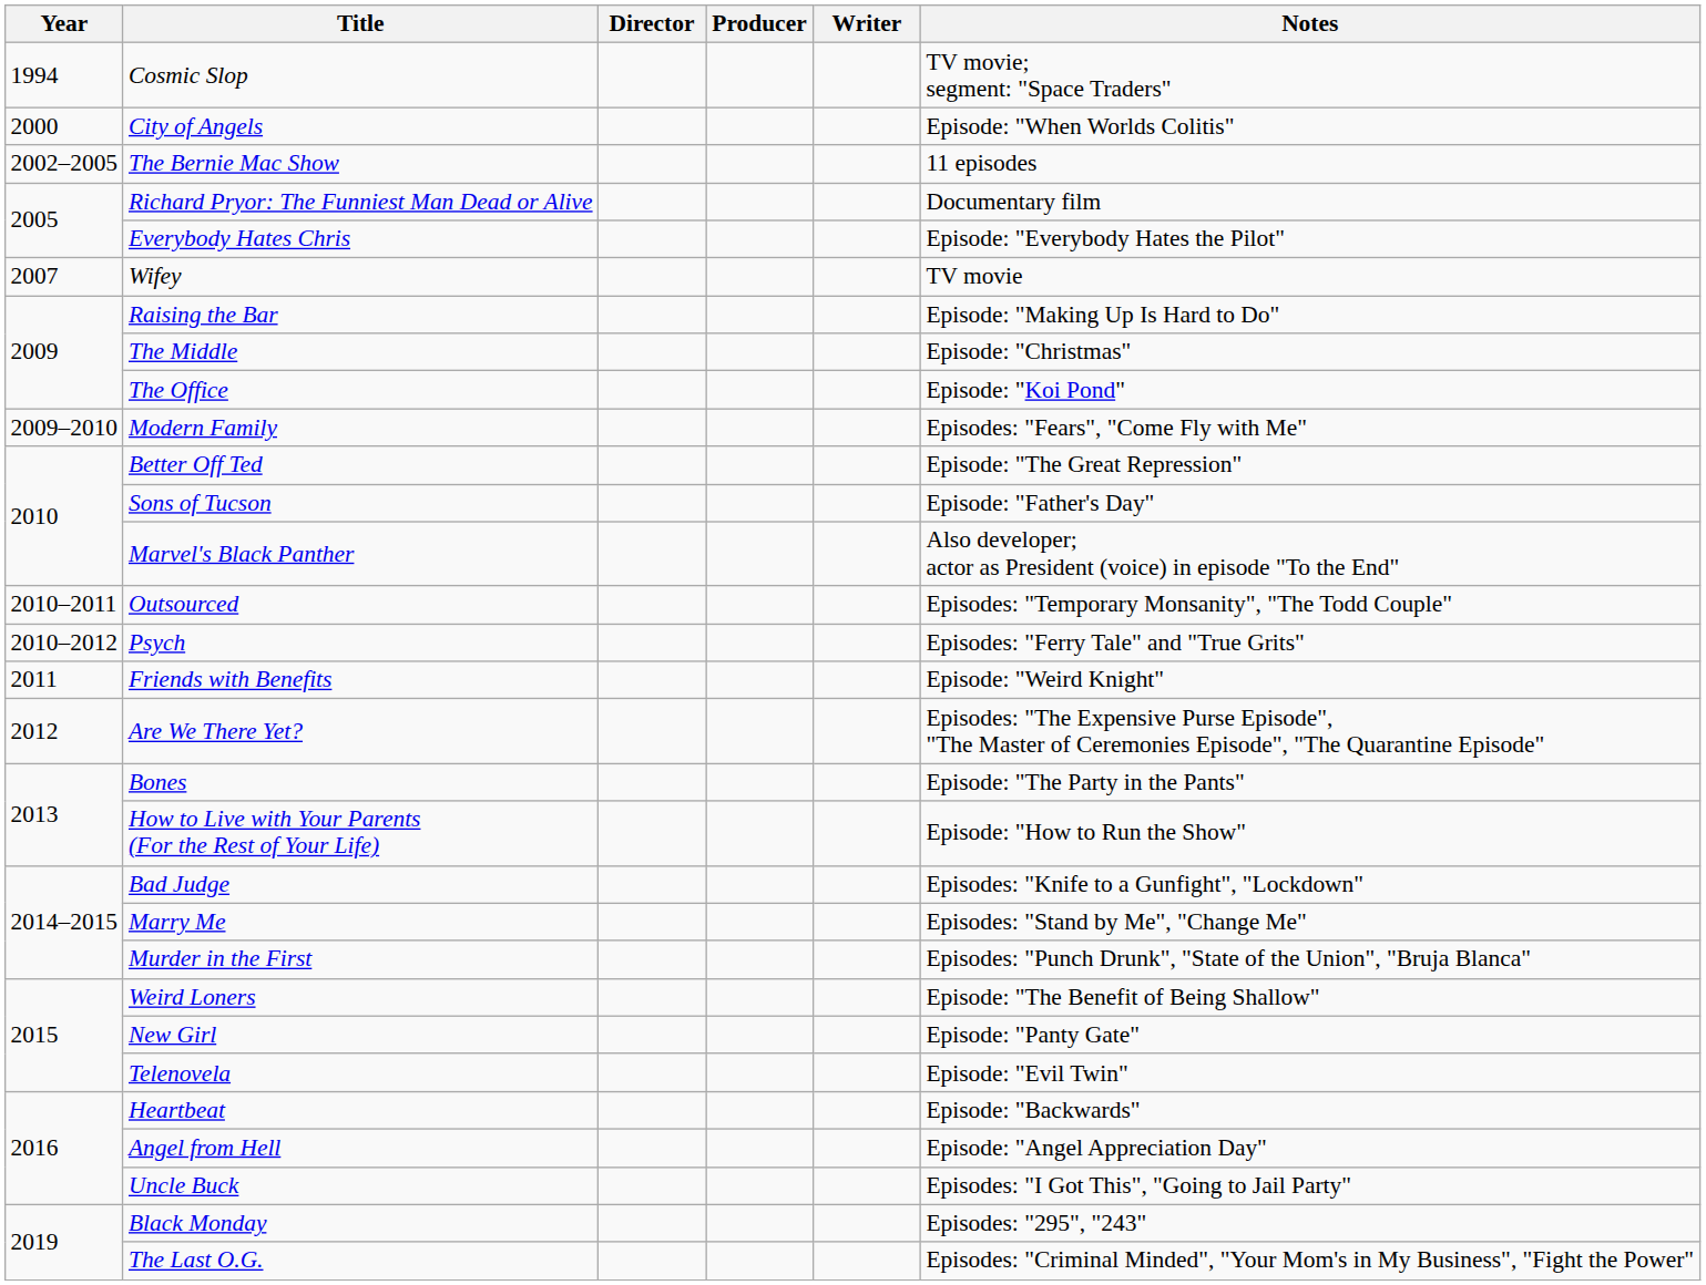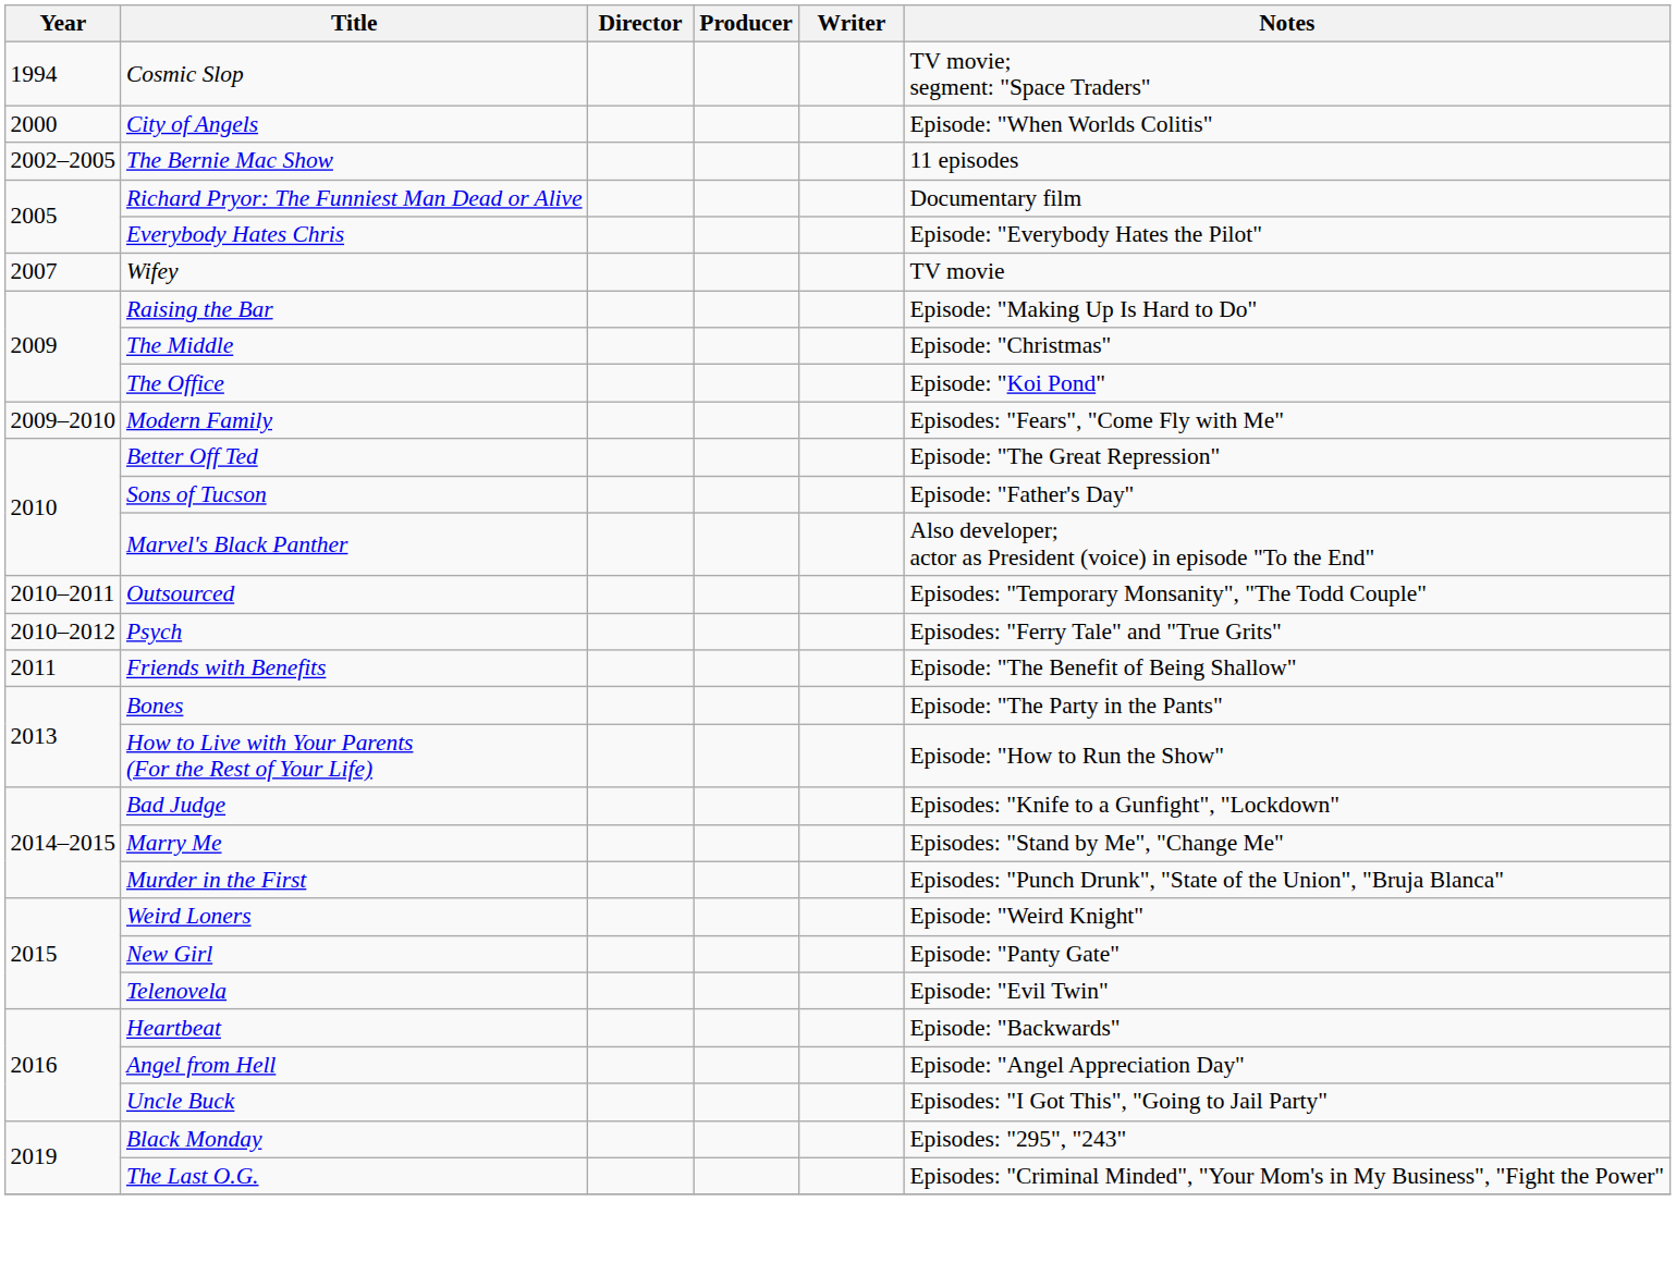 <table class = "wikitable">
 <tr>
 <th>Year</th>
 <th>Title</th>
 <th width=65>Director</th>
 <th width=65>Producer</th>
 <th width=65>Writer</th>
 <th>Notes</th>
 </tr>
 <tr>
 <td>1994</td>
 <td><em>Cosmic Slop</em></td>
 <td></td>
 <td></td>
 <td></td>
 <td>TV movie;<br>segment: "Space Traders"</td>
 </tr>
 <tr>
 <td>2000</td>
 <td><em><a href='#'>City of Angels</a></em></td>
 <td></td>
 <td></td>
 <td></td>
 <td>Episode: "When Worlds Colitis"</td>
 </tr>
 <tr>
 <td>2002–2005</td>
 <td><em><a href='#'>The Bernie Mac Show</a></em></td>
 <td></td>
 <td></td>
 <td></td>
 <td>11 episodes</td>
 </tr>
 <tr>
 <td rowspan=2>2005</td>
 <td><em><a href='#'>Richard Pryor: The Funniest Man Dead or Alive</a></em></td>
 <td></td>
 <td></td>
 <td></td>
 <td>Documentary film</td>
 </tr>
 <tr>
 <td><em><a href='#'>Everybody Hates Chris</a></em></td>
 <td></td>
 <td></td>
 <td></td>
 <td>Episode: "Everybody Hates the Pilot"</td>
 </tr>
 <tr>
 <td>2007</td>
 <td><em>Wifey</em></td>
 <td></td>
 <td></td>
 <td></td>
 <td>TV movie</td>
 </tr>
 <tr>
 <td rowspan=3>2009</td>
 <td><em><a href='#'>Raising the Bar</a></em></td>
 <td></td>
 <td></td>
 <td></td>
 <td>Episode: "Making Up Is Hard to Do"</td>
 </tr>
 <tr>
 <td><em><a href='#'>The Middle</a></em></td>
 <td></td>
 <td></td>
 <td></td>
 <td>Episode: "Christmas"</td>
 </tr>
 <tr>
 <td><em><a href='#'>The Office</a></em></td>
 <td></td>
 <td></td>
 <td></td>
 <td>Episode: "<a href='#'>Koi Pond</a>"</td>
 </tr>
 <tr>
 <td>2009–2010</td>
 <td><em><a href='#'>Modern Family</a></em></td>
 <td></td>
 <td></td>
 <td></td>
 <td>Episodes: "Fears", "Come Fly with Me"</td>
 </tr>
 <tr>
 <td rowspan=3>2010</td>
 <td><em><a href='#'>Better Off Ted</a></em></td>
 <td></td>
 <td></td>
 <td></td>
 <td>Episode: "The Great Repression"</td>
 </tr>
 <tr>
 <td><em><a href='#'>Sons of Tucson</a></em></td>
 <td></td>
 <td></td>
 <td></td>
 <td>Episode: "Father's Day"</td>
 </tr>
 <tr>
 <td><em><a href='#'>Marvel's Black Panther</a></em></td>
 <td></td>
 <td></td>
 <td></td>
 <td>Also developer;<br>actor as President (voice) in episode "To the End"</td>
 </tr>
 <tr>
 <td>2010–2011</td>
 <td><em><a href='#'>Outsourced</a></em></td>
 <td></td>
 <td></td>
 <td></td>
 <td>Episodes: "Temporary Monsanity", "The Todd Couple"</td>
 </tr>
 <tr>
 <td>2010–2012</td>
 <td><em><a href='#'>Psych</a></em></td>
 <td></td>
 <td></td>
 <td></td>
 <td>Episodes: "Ferry Tale" and "True Grits"</td>
 </tr>
 <tr>
 <td>2011</td>
 <td><em><a href='#'>Friends with Benefits</a></em></td>
 <td></td>
 <td></td>
 <td></td>
-<td>Episode: "Weird Knight"</td>
-</tr>
-<tr>
-<td>2012</td>
-<td><em><a href='#'>Are We There Yet?</a></em></td>
-<td></td>
-<td></td>
-<td></td>
-<td>Episodes: "The Expensive Purse Episode",<br>"The Master of Ceremonies Episode", "The Quarantine Episode"</td>
+<td>Episode: "The Benefit of Being Shallow"</td>
 </tr>
 <tr>
 <td rowspan=2>2013</td>
 <td><em><a href='#'>Bones</a></em></td>
 <td></td>
 <td></td>
 <td></td>
 <td>Episode: "The Party in the Pants"</td>
 </tr>
 <tr>
 <td><em><a href='#'>How to Live with Your Parents<br>(For the Rest of Your Life)</a></em></td>
 <td></td>
 <td></td>
 <td></td>
 <td>Episode: "How to Run the Show"</td>
 </tr>
 <tr>
 <td rowspan=3>2014–2015</td>
 <td><em><a href='#'>Bad Judge</a></em></td>
 <td></td>
 <td></td>
 <td></td>
 <td>Episodes: "Knife to a Gunfight", "Lockdown"</td>
 </tr>
 <tr>
 <td><em><a href='#'>Marry Me</a></em></td>
 <td></td>
 <td></td>
 <td></td>
 <td>Episodes: "Stand by Me", "Change Me"</td>
 </tr>
 <tr>
 <td><em><a href='#'>Murder in the First</a></em></td>
 <td></td>
 <td></td>
 <td></td>
 <td>Episodes: "Punch Drunk", "State of the Union", "Bruja Blanca"</td>
 </tr>
 <tr>
 <td rowspan=3>2015</td>
 <td><em><a href='#'>Weird Loners</a></em></td>
 <td></td>
 <td></td>
 <td></td>
-<td>Episode: "The Benefit of Being Shallow"</td>
+<td>Episode: "Weird Knight"</td>
 </tr>
 <tr>
 <td><em><a href='#'>New Girl</a></em></td>
 <td></td>
 <td></td>
 <td></td>
 <td>Episode: "Panty Gate"</td>
 </tr>
 <tr>
 <td><em><a href='#'>Telenovela</a></em></td>
 <td></td>
 <td></td>
 <td></td>
 <td>Episode: "Evil Twin"</td>
 </tr>
 <tr>
 <td rowspan=3>2016</td>
 <td><em><a href='#'>Heartbeat</a></em></td>
 <td></td>
 <td></td>
 <td></td>
 <td>Episode: "Backwards"</td>
 </tr>
 <tr>
 <td><em><a href='#'>Angel from Hell</a></em></td>
 <td></td>
 <td></td>
 <td></td>
 <td>Episode: "Angel Appreciation Day"</td>
 </tr>
 <tr>
 <td><em><a href='#'>Uncle Buck</a></em></td>
 <td></td>
 <td></td>
 <td></td>
 <td>Episodes: "I Got This", "Going to Jail Party"</td>
 </tr>
 <tr>
 <td rowspan=2>2019</td>
 <td><em><a href='#'>Black Monday</a></em></td>
 <td></td>
 <td></td>
 <td></td>
 <td>Episodes: "295", "243"</td>
 </tr>
 <tr>
 <td><em><a href='#'>The Last O.G.</a></em></td>
 <td></td>
 <td></td>
 <td></td>
 <td>Episodes: "Criminal Minded", "Your Mom's in My Business", "Fight the Power"</td>
 </tr>
 <tr>
 </tr>
 </table>
